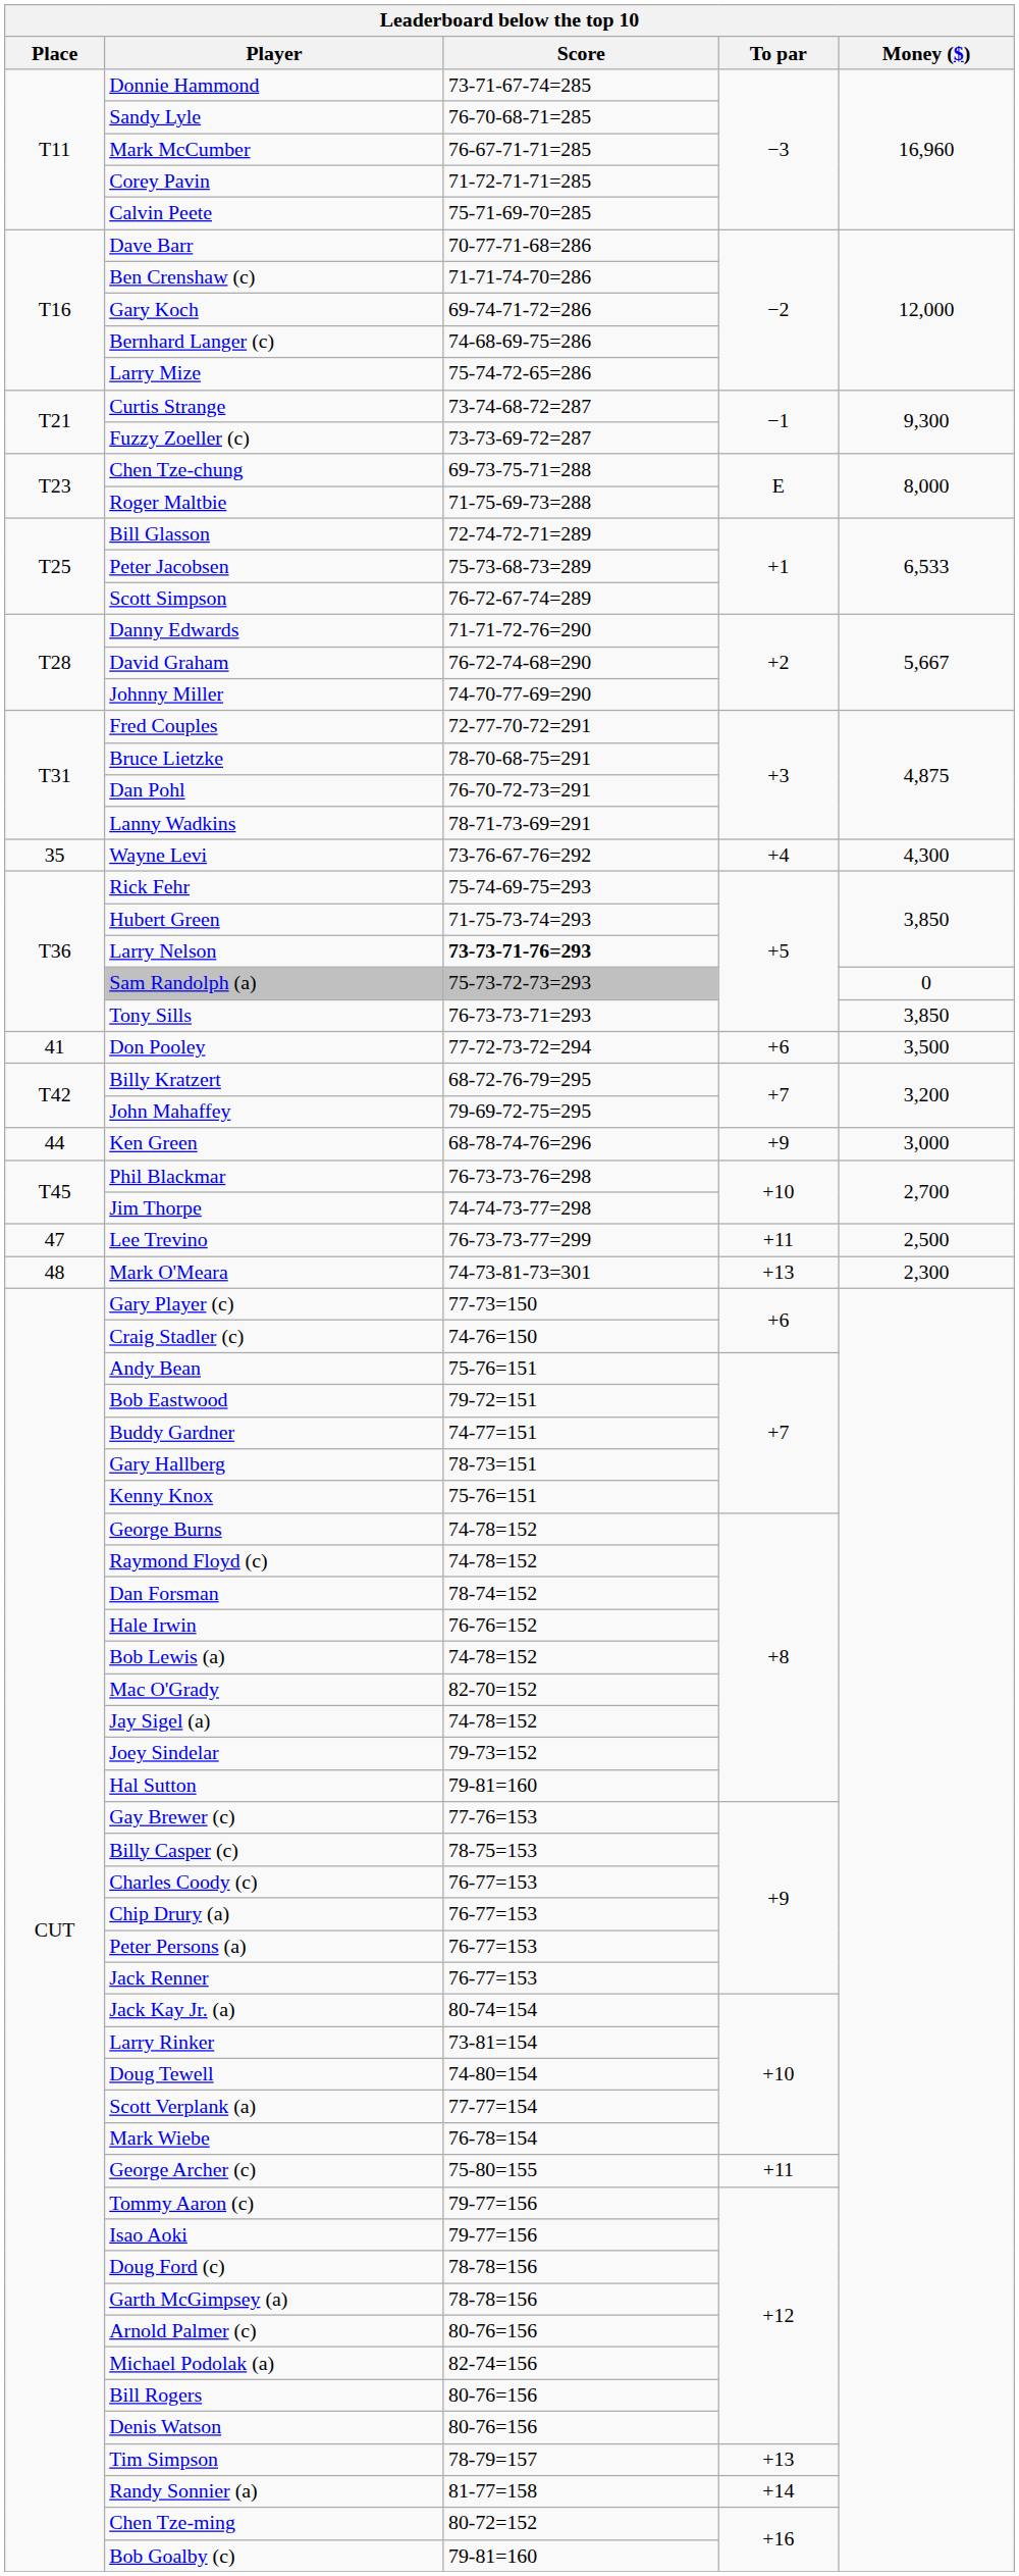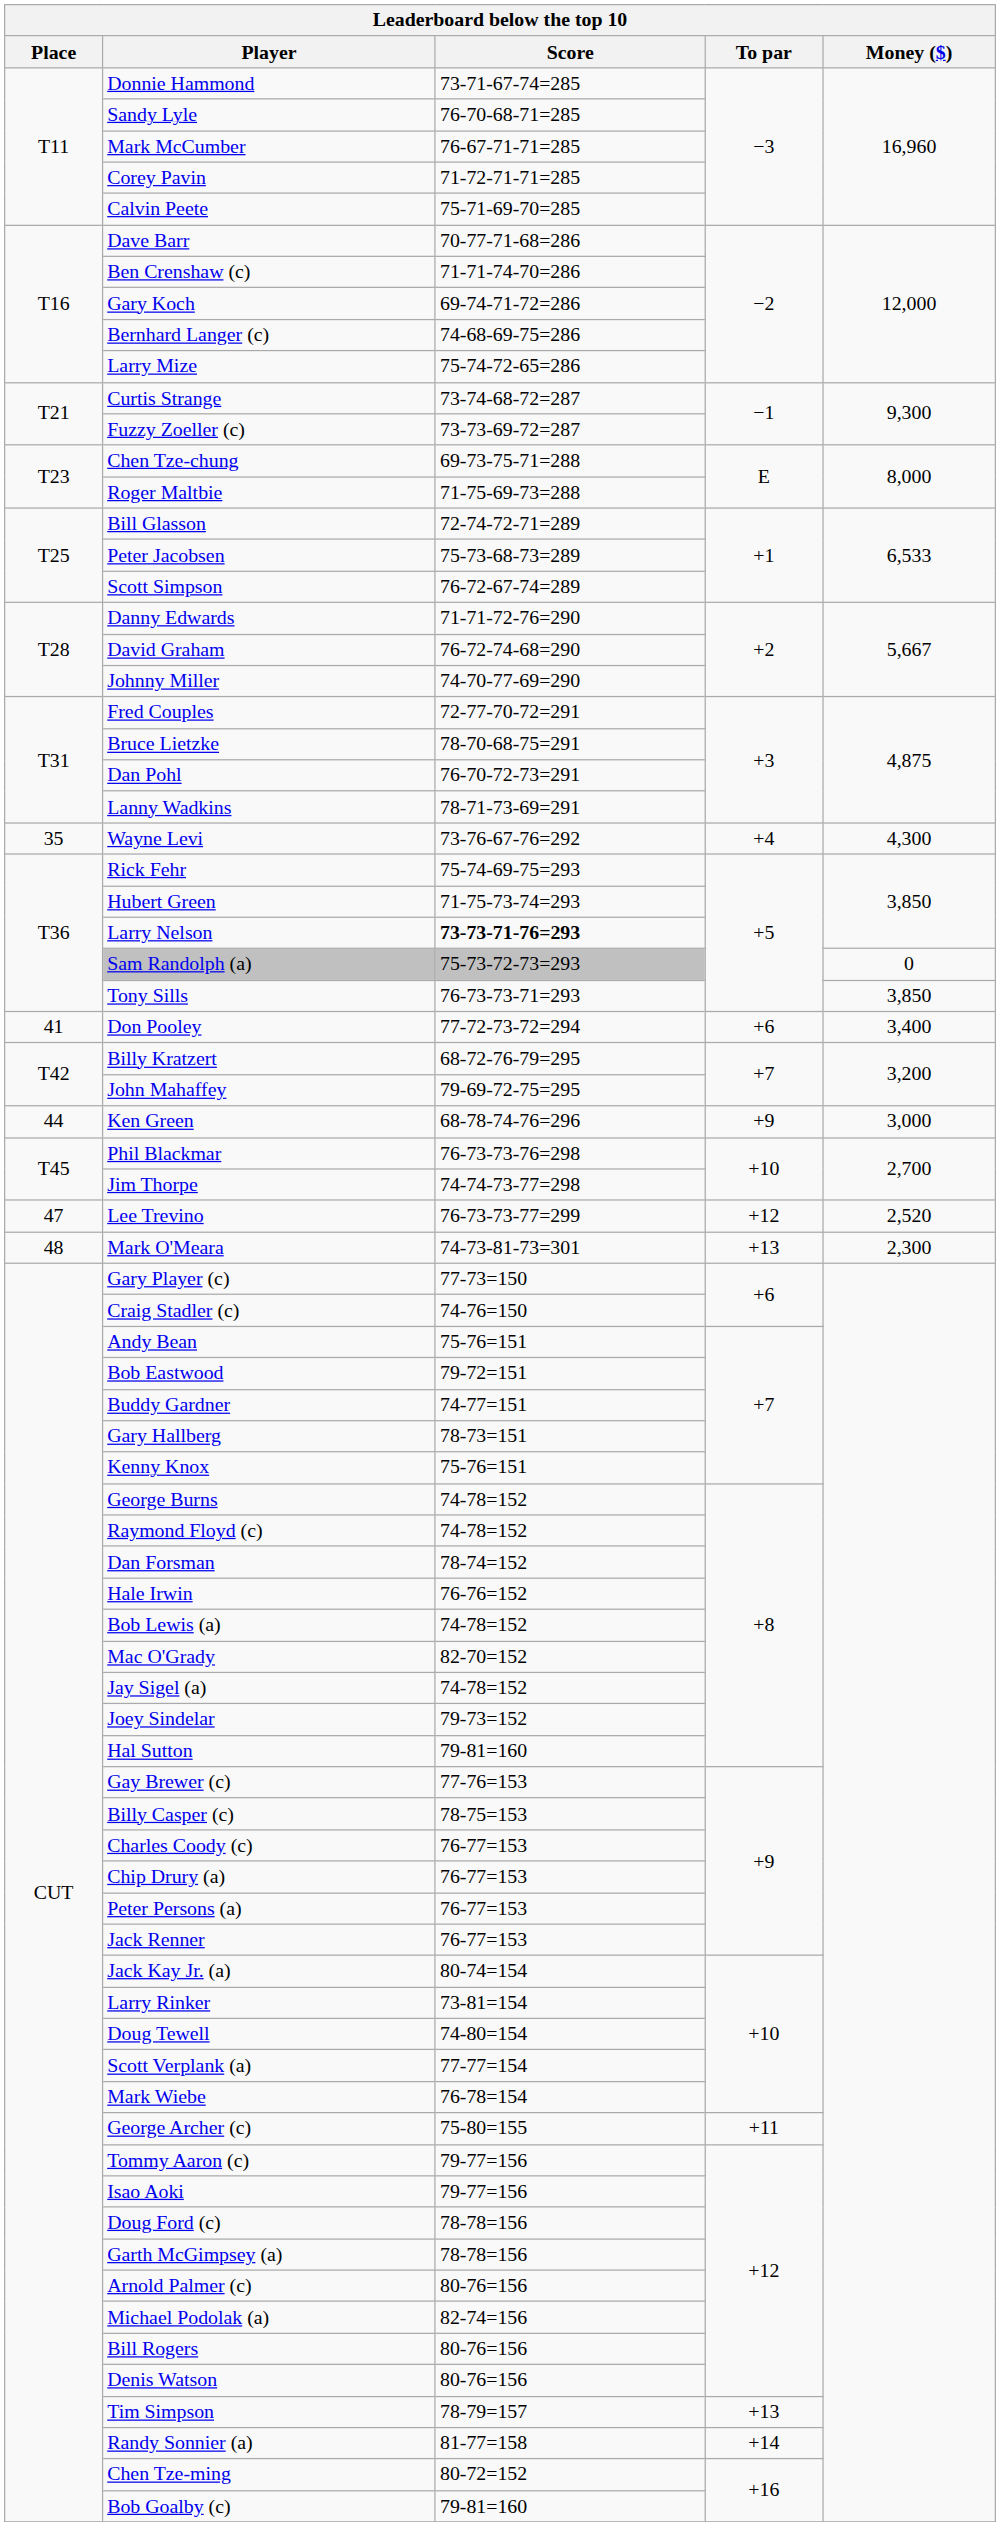 <table class="collapsible collapsed wikitable" style="width:50em;margin-top:-1px;">
 <tr>
 <th scope="col" colspan="6">Leaderboard below the top 10</th>
 </tr>
 <tr>
 <th>Place</th>
 <th>Player</th>
 <th>Score</th>
 <th>To par</th>
 <th>Money (<a href='#'>$</a>)</th>
 </tr>
 <tr>
 <td rowspan=5 align=center>T11</td>
 <td> <a href='#'>Donnie Hammond</a></td>
 <td>73-71-67-74=285</td>
 <td rowspan=5 align=center>−3</td>
 <td rowspan=5 align=center>16,960</td>
 </tr>
 <tr>
 <td> <a href='#'>Sandy Lyle</a></td>
 <td>76-70-68-71=285</td>
 </tr>
 <tr>
 <td> <a href='#'>Mark McCumber</a></td>
 <td>76-67-71-71=285</td>
 </tr>
 <tr>
 <td> <a href='#'>Corey Pavin</a></td>
 <td>71-72-71-71=285</td>
 </tr>
 <tr>
 <td> <a href='#'>Calvin Peete</a></td>
 <td>75-71-69-70=285</td>
 </tr>
 <tr>
 <td rowspan=5 align=center>T16</td>
 <td> <a href='#'>Dave Barr</a></td>
 <td>70-77-71-68=286</td>
 <td rowspan=5 align=center>−2</td>
 <td rowspan=5 align=center>12,000</td>
 </tr>
 <tr>
 <td> <a href='#'>Ben Crenshaw</a> (c)</td>
 <td>71-71-74-70=286</td>
 </tr>
 <tr>
 <td> <a href='#'>Gary Koch</a></td>
 <td>69-74-71-72=286</td>
 </tr>
 <tr>
 <td> <a href='#'>Bernhard Langer</a> (c)</td>
 <td>74-68-69-75=286</td>
 </tr>
 <tr>
 <td> <a href='#'>Larry Mize</a></td>
 <td>75-74-72-65=286</td>
 </tr>
 <tr>
 <td rowspan=2 align=center>T21</td>
 <td> <a href='#'>Curtis Strange</a></td>
 <td>73-74-68-72=287</td>
 <td rowspan=2 align=center>−1</td>
 <td rowspan=2 align=center>9,300</td>
 </tr>
 <tr>
 <td> <a href='#'>Fuzzy Zoeller</a> (c)</td>
 <td>73-73-69-72=287</td>
 </tr>
 <tr>
 <td rowspan=2 align=center>T23</td>
 <td> <a href='#'>Chen Tze-chung</a></td>
 <td>69-73-75-71=288</td>
 <td rowspan=2 align=center>E</td>
 <td rowspan=2 align=center>8,000</td>
 </tr>
 <tr>
 <td> <a href='#'>Roger Maltbie</a></td>
 <td>71-75-69-73=288</td>
 </tr>
 <tr>
 <td rowspan=3 align=center>T25</td>
 <td> <a href='#'>Bill Glasson</a></td>
 <td>72-74-72-71=289</td>
 <td rowspan=3 align=center>+1</td>
 <td rowspan=3 align=center>6,533</td>
 </tr>
 <tr>
 <td> <a href='#'>Peter Jacobsen</a></td>
 <td>75-73-68-73=289</td>
 </tr>
 <tr>
 <td> <a href='#'>Scott Simpson</a></td>
 <td>76-72-67-74=289</td>
 </tr>
 <tr>
 <td rowspan=3 align=center>T28</td>
 <td> <a href='#'>Danny Edwards</a></td>
 <td>71-71-72-76=290</td>
 <td rowspan=3 align=center>+2</td>
 <td rowspan=3 align=center>5,667</td>
 </tr>
 <tr>
 <td> <a href='#'>David Graham</a></td>
 <td>76-72-74-68=290</td>
 </tr>
 <tr>
 <td> <a href='#'>Johnny Miller</a></td>
 <td>74-70-77-69=290</td>
 </tr>
 <tr>
 <td rowspan=4 align=center>T31</td>
 <td> <a href='#'>Fred Couples</a></td>
 <td>72-77-70-72=291</td>
 <td rowspan=4 align=center>+3</td>
 <td rowspan=4 align=center>4,875</td>
 </tr>
 <tr>
 <td> <a href='#'>Bruce Lietzke</a></td>
 <td>78-70-68-75=291</td>
 </tr>
 <tr>
 <td> <a href='#'>Dan Pohl</a></td>
 <td>76-70-72-73=291</td>
 </tr>
 <tr>
 <td> <a href='#'>Lanny Wadkins</a></td>
 <td>78-71-73-69=291</td>
 </tr>
 <tr>
 <td align=center>35</td>
 <td> <a href='#'>Wayne Levi</a></td>
 <td>73-76-67-76=292</td>
 <td align=center>+4</td>
 <td align=center>4,300</td>
 </tr>
 <tr>
 <td rowspan=5 align=center>T36</td>
 <td> <a href='#'>Rick Fehr</a></td>
 <td>75-74-69-75=293</td>
 <td rowspan=5 align=center>+5</td>
 <td rowspan=3 align=center>3,850</td>
 </tr>
 <tr>
 <td> <a href='#'>Hubert Green</a></td>
 <td>71-75-73-74=293</td>
 </tr>
 <tr>
 <td> <a href='#'>Larry Nelson</a></td>
 <td><strong>73-73-71-76=293</strong></td>
 </tr>
 <tr>
 <td style="background:silver"> <a href='#'>Sam Randolph</a> (a)</td>
 <td style="background:silver">75-73-72-73=293</td>
 <td align=center>0</td>
 </tr>
 <tr>
 <td> <a href='#'>Tony Sills</a></td>
 <td>76-73-73-71=293</td>
 <td align=center>3,850</td>
 </tr>
 <tr>
 <td align=center>41</td>
 <td> <a href='#'>Don Pooley</a></td>
 <td>77-72-73-72=294</td>
 <td align=center>+6</td>
-<td align=center>3,500</td>
+<td align=center>3,400</td>
 </tr>
 <tr>
 <td rowspan=2 align=center>T42</td>
 <td> <a href='#'>Billy Kratzert</a></td>
 <td>68-72-76-79=295</td>
 <td rowspan=2 align=center>+7</td>
 <td rowspan=2 align=center>3,200</td>
 </tr>
 <tr>
 <td> <a href='#'>John Mahaffey</a></td>
 <td>79-69-72-75=295</td>
 </tr>
 <tr>
 <td align=center>44</td>
 <td> <a href='#'>Ken Green</a></td>
 <td>68-78-74-76=296</td>
 <td align=center>+9</td>
 <td align=center>3,000</td>
 </tr>
 <tr>
 <td rowspan=2 align=center>T45</td>
 <td> <a href='#'>Phil Blackmar</a></td>
 <td>76-73-73-76=298</td>
 <td rowspan=2 align=center>+10</td>
 <td rowspan=2 align=center>2,700</td>
 </tr>
 <tr>
 <td> <a href='#'>Jim Thorpe</a></td>
 <td>74-74-73-77=298</td>
 </tr>
 <tr>
 <td align=center>47</td>
 <td> <a href='#'>Lee Trevino</a></td>
 <td>76-73-73-77=299</td>
-<td align=center>+11</td>
-<td align=center>2,500</td>
+<td align=center>+12</td>
+<td align=center>2,520</td>
 </tr>
 <tr>
 <td align=center>48</td>
 <td> <a href='#'>Mark O'Meara</a></td>
 <td>74-73-81-73=301</td>
 <td align=center>+13</td>
 <td align=center>2,300</td>
 </tr>
 <tr>
 <td rowspan=40 align=center>CUT</td>
 <td> <a href='#'>Gary Player</a> (c)</td>
 <td>77-73=150</td>
 <td rowspan=2 align=center>+6</td>
 <td rowspan=40 align=center></td>
 </tr>
 <tr>
 <td> <a href='#'>Craig Stadler</a> (c)</td>
 <td>74-76=150</td>
 </tr>
 <tr>
 <td> <a href='#'>Andy Bean</a></td>
 <td>75-76=151</td>
 <td rowspan=5 align=center>+7</td>
 </tr>
 <tr>
 <td> <a href='#'>Bob Eastwood</a></td>
 <td>79-72=151</td>
 </tr>
 <tr>
 <td> <a href='#'>Buddy Gardner</a></td>
 <td>74-77=151</td>
 </tr>
 <tr>
 <td> <a href='#'>Gary Hallberg</a></td>
 <td>78-73=151</td>
 </tr>
 <tr>
 <td> <a href='#'>Kenny Knox</a></td>
 <td>75-76=151</td>
 </tr>
 <tr>
 <td> <a href='#'>George Burns</a></td>
 <td>74-78=152</td>
 <td rowspan=9 align=center>+8</td>
 </tr>
 <tr>
 <td> <a href='#'>Raymond Floyd</a> (c)</td>
 <td>74-78=152</td>
 </tr>
 <tr>
 <td> <a href='#'>Dan Forsman</a></td>
 <td>78-74=152</td>
 </tr>
 <tr>
 <td> <a href='#'>Hale Irwin</a></td>
 <td>76-76=152</td>
 </tr>
 <tr>
 <td> <a href='#'>Bob Lewis</a> (a)</td>
 <td>74-78=152</td>
 </tr>
 <tr>
 <td> <a href='#'>Mac O'Grady</a></td>
 <td>82-70=152</td>
 </tr>
 <tr>
 <td> <a href='#'>Jay Sigel</a> (a)</td>
 <td>74-78=152</td>
 </tr>
 <tr>
 <td> <a href='#'>Joey Sindelar</a></td>
 <td>79-73=152</td>
 </tr>
 <tr>
 <td> <a href='#'>Hal Sutton</a></td>
 <td>79-81=160</td>
 </tr>
 <tr>
 <td> <a href='#'>Gay Brewer</a> (c)</td>
 <td>77-76=153</td>
 <td rowspan=6 align=center>+9</td>
 </tr>
 <tr>
 <td> <a href='#'>Billy Casper</a> (c)</td>
 <td>78-75=153</td>
 </tr>
 <tr>
 <td> <a href='#'>Charles Coody</a> (c)</td>
 <td>76-77=153</td>
 </tr>
 <tr>
 <td> <a href='#'>Chip Drury</a> (a)</td>
 <td>76-77=153</td>
 </tr>
 <tr>
 <td> <a href='#'>Peter Persons</a> (a)</td>
 <td>76-77=153</td>
 </tr>
 <tr>
 <td> <a href='#'>Jack Renner</a></td>
 <td>76-77=153</td>
 </tr>
 <tr>
 <td> <a href='#'>Jack Kay Jr.</a> (a)</td>
 <td>80-74=154</td>
 <td rowspan=5 align=center>+10</td>
 </tr>
 <tr>
 <td> <a href='#'>Larry Rinker</a></td>
 <td>73-81=154</td>
 </tr>
 <tr>
 <td> <a href='#'>Doug Tewell</a></td>
 <td>74-80=154</td>
 </tr>
 <tr>
 <td> <a href='#'>Scott Verplank</a> (a)</td>
 <td>77-77=154</td>
 </tr>
 <tr>
 <td> <a href='#'>Mark Wiebe</a></td>
 <td>76-78=154</td>
 </tr>
 <tr>
 <td> <a href='#'>George Archer</a> (c)</td>
 <td>75-80=155</td>
 <td align=center>+11</td>
 </tr>
 <tr>
 <td> <a href='#'>Tommy Aaron</a> (c)</td>
 <td>79-77=156</td>
 <td rowspan=8 align=center>+12</td>
 </tr>
 <tr>
 <td> <a href='#'>Isao Aoki</a></td>
 <td>79-77=156</td>
 </tr>
 <tr>
 <td> <a href='#'>Doug Ford</a> (c)</td>
 <td>78-78=156</td>
 </tr>
 <tr>
 <td> <a href='#'>Garth McGimpsey</a> (a)</td>
 <td>78-78=156</td>
 </tr>
 <tr>
 <td> <a href='#'>Arnold Palmer</a> (c)</td>
 <td>80-76=156</td>
 </tr>
 <tr>
 <td> <a href='#'>Michael Podolak</a> (a)</td>
 <td>82-74=156</td>
 </tr>
 <tr>
 <td> <a href='#'>Bill Rogers</a></td>
 <td>80-76=156</td>
 </tr>
 <tr>
 <td> <a href='#'>Denis Watson</a></td>
 <td>80-76=156</td>
 </tr>
 <tr>
 <td> <a href='#'>Tim Simpson</a></td>
 <td>78-79=157</td>
 <td align=center>+13</td>
 </tr>
 <tr>
 <td> <a href='#'>Randy Sonnier</a> (a)</td>
 <td>81-77=158</td>
 <td align=center>+14</td>
 </tr>
 <tr>
 <td> <a href='#'>Chen Tze-ming</a></td>
 <td>80-72=152</td>
 <td rowspan=2 align=center>+16</td>
 </tr>
 <tr>
 <td> <a href='#'>Bob Goalby</a> (c)</td>
 <td>79-81=160</td>
 </tr>
 </table>
